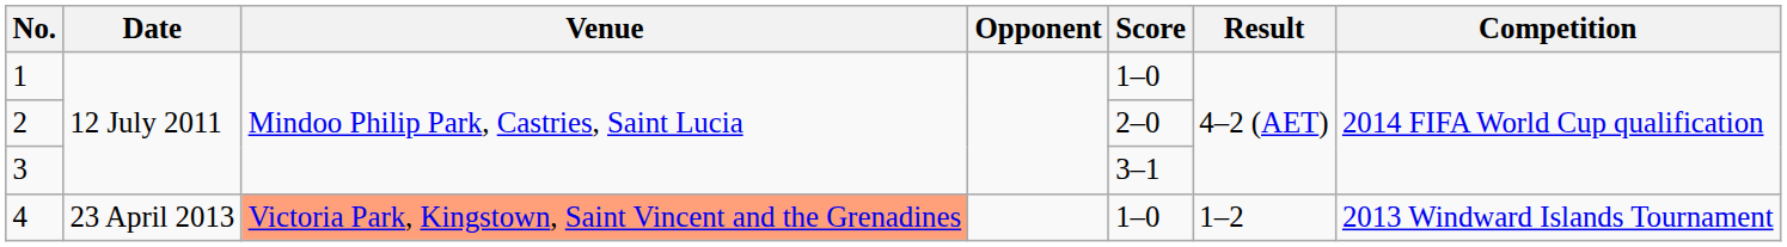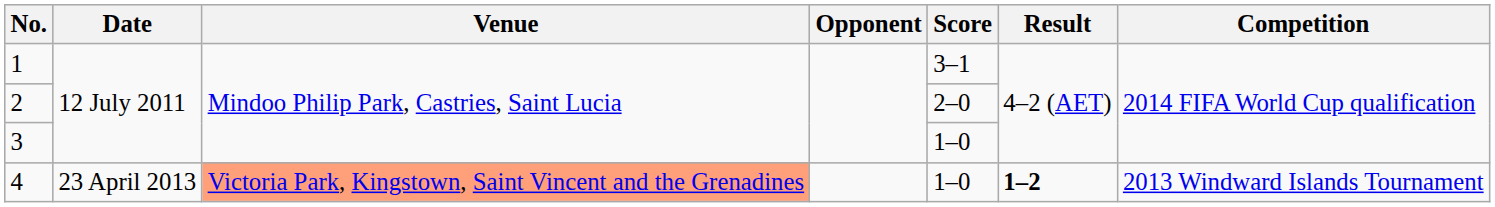 <table class="wikitable">
 <tr>
 <th scope="col">No.</th>
 <th scope="col">Date</th>
 <th scope="col">Venue</th>
 <th scope="col">Opponent</th>
 <th scope="col">Score</th>
 <th scope="col">Result</th>
 <th scope="col">Competition</th>
 </tr>
 <tr>
 <td>1</td>
 <td rowspan=3>12 July 2011</td>
 <td rowspan=3><a href='#'>Mindoo Philip Park</a>, <a href='#'>Castries</a>, <a href='#'>Saint Lucia</a></td>
 <td rowspan=3></td>
-<td>1–0</td>
+<td>3–1</td>
 <td rowspan=3>4–2 (<a href='#'>AET</a>)</td>
 <td rowspan=3><a href='#'>2014 FIFA World Cup qualification</a></td>
 </tr>
 <tr>
 <td>2</td>
 <td>2–0</td>
 </tr>
 <tr>
 <td>3</td>
-<td>3–1</td>
+<td>1–0</td>
 </tr>
 <tr>
 <td>4</td>
 <td>23 April 2013</td>
 <td style="background: lightsalmon;"><a href='#'>Victoria Park</a>, <a href='#'>Kingstown</a>, <a href='#'>Saint Vincent and the Grenadines</a></td>
 <td></td>
 <td>1–0</td>
-<td>1–2</td>
+<td><strong>1–2</strong></td>
 <td><a href='#'>2013 Windward Islands Tournament</a></td>
 </tr>
 </table>
